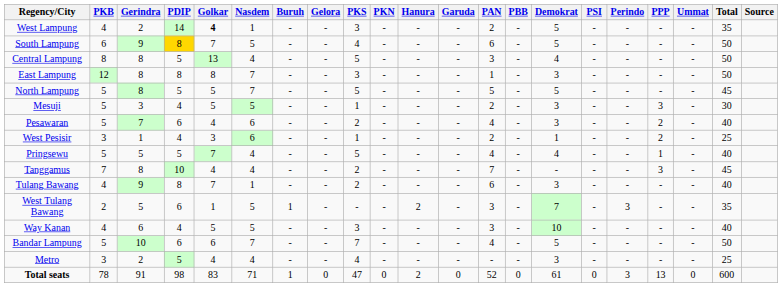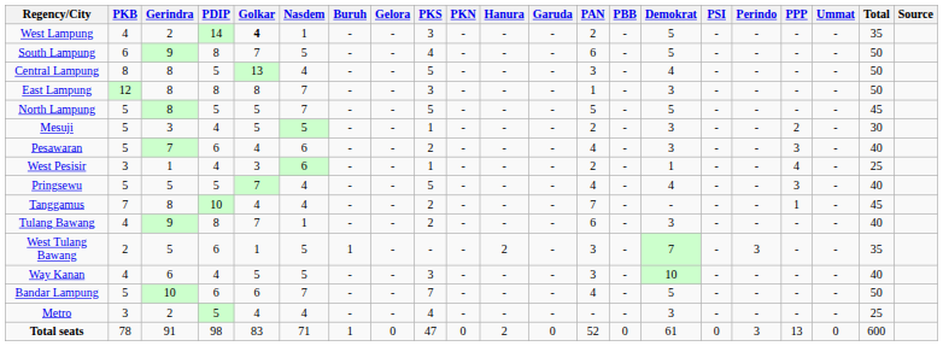 <table class="wikitable sortable" style="text-align:center">
 <tr>
 <th scope=col width=10%>Regency/City</th>
 <th scope=col width=3%><a href='#'>PKB</a></th>
 <th scope=col width=3%><a href='#'>Gerindra</a></th>
 <th scope=col width=3%><a href='#'>PDIP</a></th>
 <th scope=col width=3%><a href='#'>Golkar</a></th>
 <th scope=col width=3%><a href='#'>Nasdem</a></th>
 <th scope=col width=3%><a href='#'>Buruh</a></th>
 <th scope=col width=3%><a href='#'>Gelora</a></th>
 <th scope=col width=3%><a href='#'>PKS</a></th>
 <th scope=col width=3%><a href='#'>PKN</a></th>
 <th scope=col width=3%><a href='#'>Hanura</a></th>
 <th scope=col width=3%><a href='#'>Garuda</a></th>
 <th scope=col width=3%><a href='#'>PAN</a></th>
 <th scope=col width=3%><a href='#'>PBB</a></th>
 <th scope=col width=3%><a href='#'>Demokrat</a></th>
 <th scope=col width=3%><a href='#'>PSI</a></th>
 <th scope=col width=3%><a href='#'>Perindo</a></th>
 <th scope=col width=3%><a href='#'>PPP</a></th>
 <th scope=col width=3%><a href='#'>Ummat</a></th>
 <th scope=col width=3%>Total</th>
 <th scope=col width=3%>Source</th>
 </tr>
 <tr>
 <td><a href='#'>West Lampung</a></td>
 <td>4</td>
 <td>2</td>
 <td style="background:#cfc;">14</td>
 <td><strong>4</strong></td>
 <td>1</td>
 <td>-</td>
 <td>-</td>
 <td>3</td>
 <td>-</td>
 <td>-</td>
 <td>-</td>
 <td>2</td>
 <td>-</td>
 <td>5</td>
 <td>-</td>
 <td>-</td>
 <td>-</td>
 <td>-</td>
 <td>35</td>
 <td></td>
 </tr>
 <tr>
 <td><a href='#'>South Lampung</a></td>
 <td>6</td>
 <td style="background:#cfc;">9</td>
-<td style="background: gold;">8</td>
+<td>8</td>
 <td>7</td>
 <td>5</td>
 <td>-</td>
 <td>-</td>
 <td>4</td>
 <td>-</td>
 <td>-</td>
 <td>-</td>
 <td>6</td>
 <td>-</td>
 <td>5</td>
 <td>-</td>
 <td>-</td>
 <td>-</td>
 <td>-</td>
 <td>50</td>
 <td></td>
 </tr>
 <tr>
 <td><a href='#'>Central Lampung</a></td>
 <td>8</td>
 <td>8</td>
 <td>5</td>
 <td style="background:#cfc;">13</td>
 <td>4</td>
 <td>-</td>
 <td>-</td>
 <td>5</td>
 <td>-</td>
 <td>-</td>
 <td>-</td>
 <td>3</td>
 <td>-</td>
 <td>4</td>
 <td>-</td>
 <td>-</td>
 <td>-</td>
 <td>-</td>
 <td>50</td>
 <td></td>
 </tr>
 <tr>
 <td><a href='#'>East Lampung</a></td>
 <td style="background:#cfc;">12</td>
 <td>8</td>
 <td>8</td>
 <td>8</td>
 <td>7</td>
 <td>-</td>
 <td>-</td>
 <td>3</td>
 <td>-</td>
 <td>-</td>
 <td>-</td>
 <td>1</td>
 <td>-</td>
 <td>3</td>
 <td>-</td>
 <td>-</td>
 <td>-</td>
 <td>-</td>
 <td>50</td>
 <td></td>
 </tr>
 <tr>
 <td><a href='#'>North Lampung</a></td>
 <td>5</td>
 <td style="background:#cfc;">8</td>
 <td>5</td>
 <td>5</td>
 <td>7</td>
 <td>-</td>
 <td>-</td>
 <td>5</td>
 <td>-</td>
 <td>-</td>
 <td>-</td>
 <td>5</td>
 <td>-</td>
 <td>5</td>
 <td>-</td>
 <td>-</td>
 <td>-</td>
 <td>-</td>
 <td>45</td>
 <td></td>
 </tr>
 <tr>
 <td><a href='#'>Mesuji</a></td>
 <td>5</td>
 <td>3</td>
 <td>4</td>
 <td>5</td>
 <td style="background:#cfc;">5</td>
 <td>-</td>
 <td>-</td>
 <td>1</td>
 <td>-</td>
 <td>-</td>
 <td>-</td>
 <td>2</td>
 <td>-</td>
 <td>3</td>
 <td>-</td>
 <td>-</td>
-<td>3</td>
+<td>2</td>
 <td>-</td>
 <td>30</td>
 <td></td>
 </tr>
 <tr>
 <td><a href='#'>Pesawaran</a></td>
 <td>5</td>
 <td style="background:#cfc;">7</td>
 <td>6</td>
 <td>4</td>
 <td>6</td>
 <td>-</td>
 <td>-</td>
 <td>2</td>
 <td>-</td>
 <td>-</td>
 <td>-</td>
 <td>4</td>
 <td>-</td>
 <td>3</td>
 <td>-</td>
 <td>-</td>
-<td>2</td>
+<td>3</td>
 <td>-</td>
 <td>40</td>
 <td></td>
 </tr>
 <tr>
 <td><a href='#'>West Pesisir</a></td>
 <td>3</td>
 <td>1</td>
 <td>4</td>
 <td>3</td>
 <td style="background:#cfc;">6</td>
 <td>-</td>
 <td>-</td>
 <td>1</td>
 <td>-</td>
 <td>-</td>
 <td>-</td>
 <td>2</td>
 <td>-</td>
 <td>1</td>
 <td>-</td>
 <td>-</td>
-<td>2</td>
+<td>4</td>
 <td>-</td>
 <td>25</td>
 <td></td>
 </tr>
 <tr>
 <td><a href='#'>Pringsewu</a></td>
 <td>5</td>
 <td>5</td>
 <td>5</td>
 <td style="background:#cfc;">7</td>
 <td>4</td>
 <td>-</td>
 <td>-</td>
 <td>5</td>
 <td>-</td>
 <td>-</td>
 <td>-</td>
 <td>4</td>
 <td>-</td>
 <td>4</td>
 <td>-</td>
 <td>-</td>
-<td>1</td>
+<td>3</td>
 <td>-</td>
 <td>40</td>
 <td></td>
 </tr>
 <tr>
 <td><a href='#'>Tanggamus</a></td>
 <td>7</td>
 <td>8</td>
 <td style="background:#cfc;">10</td>
 <td>4</td>
 <td>4</td>
 <td>-</td>
 <td>-</td>
 <td>2</td>
 <td>-</td>
 <td>-</td>
 <td>-</td>
 <td>7</td>
 <td>-</td>
 <td>-</td>
 <td>-</td>
 <td>-</td>
-<td>3</td>
+<td>1</td>
 <td>-</td>
 <td>45</td>
 <td></td>
 </tr>
 <tr>
 <td><a href='#'>Tulang Bawang</a></td>
 <td>4</td>
 <td style="background:#cfc;">9</td>
 <td>8</td>
 <td>7</td>
 <td>1</td>
 <td>-</td>
 <td>-</td>
 <td>2</td>
 <td>-</td>
 <td>-</td>
 <td>-</td>
 <td>6</td>
 <td>-</td>
 <td>3</td>
 <td>-</td>
 <td>-</td>
 <td>-</td>
 <td>-</td>
 <td>40</td>
 <td></td>
 </tr>
 <tr>
 <td><a href='#'>West Tulang Bawang</a></td>
 <td>2</td>
 <td>5</td>
 <td>6</td>
 <td>1</td>
 <td>5</td>
 <td>1</td>
 <td>-</td>
 <td>-</td>
 <td>-</td>
 <td>2</td>
 <td>-</td>
 <td>3</td>
 <td>-</td>
 <td style="background:#cfc;">7</td>
 <td>-</td>
 <td>3</td>
 <td>-</td>
 <td>-</td>
 <td>35</td>
 <td></td>
 </tr>
 <tr>
 <td><a href='#'>Way Kanan</a></td>
 <td>4</td>
 <td>6</td>
 <td>4</td>
 <td>5</td>
 <td>5</td>
 <td>-</td>
 <td>-</td>
 <td>3</td>
 <td>-</td>
 <td>-</td>
 <td>-</td>
 <td>3</td>
 <td>-</td>
 <td style="background:#cfc;">10</td>
 <td>-</td>
 <td>-</td>
 <td>-</td>
 <td>-</td>
 <td>40</td>
 <td></td>
 </tr>
 <tr>
 <td><a href='#'>Bandar Lampung</a></td>
 <td>5</td>
 <td style="background:#cfc;">10</td>
 <td>6</td>
 <td>6</td>
 <td>7</td>
 <td>-</td>
 <td>-</td>
 <td>7</td>
 <td>-</td>
 <td>-</td>
 <td>-</td>
 <td>4</td>
 <td>-</td>
 <td>5</td>
 <td>-</td>
 <td>-</td>
 <td>-</td>
 <td>-</td>
 <td>50</td>
 <td></td>
 </tr>
 <tr>
 <td><a href='#'>Metro</a></td>
 <td>3</td>
 <td>2</td>
 <td style="background:#cfc;">5</td>
 <td>4</td>
 <td>4</td>
 <td>-</td>
 <td>-</td>
 <td>4</td>
 <td>-</td>
 <td>-</td>
 <td>-</td>
 <td>-</td>
 <td>-</td>
 <td>3</td>
 <td>-</td>
 <td>-</td>
 <td>-</td>
 <td>-</td>
 <td>25</td>
 <td></td>
 </tr>
 <tr>
 <td><strong>Total seats</strong></td>
 <td>78</td>
 <td>91</td>
 <td>98</td>
 <td>83</td>
 <td>71</td>
 <td>1</td>
 <td>0</td>
 <td>47</td>
 <td>0</td>
 <td>2</td>
 <td>0</td>
 <td>52</td>
 <td>0</td>
 <td>61</td>
 <td>0</td>
 <td>3</td>
 <td>13</td>
 <td>0</td>
 <td>600</td>
 </tr>
 </table>
